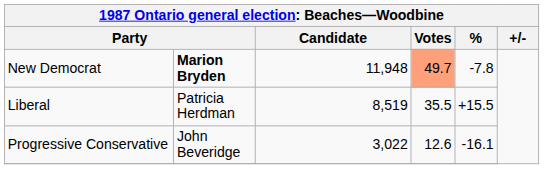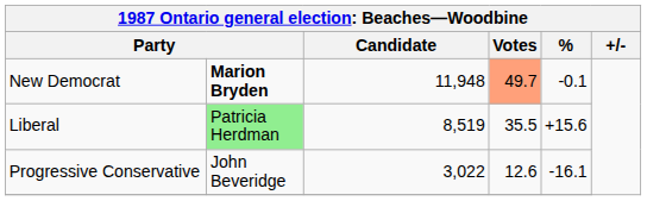 <table class="wikitable">
 <tr>
 <th colspan="6"><a href='#'>1987 Ontario general election</a>: <strong>Beaches—Woodbine</strong></th>
 </tr>
 <tr>
 <th colspan="2" style="width: 200px">Party</th>
 <th style="width: 170px">Candidate</th>
 <th style="width: 40px">Votes</th>
 <th style="width: 40px">%</th>
 <th style="width: 40px">+/-</th>
 </tr>
 <tr>
 <td style="width: 185px">New Democrat</td>
 <td><strong>Marion Bryden</strong></td>
 <td align=right>11,948</td>
 <td align=right style="background: lightsalmon;">49.7</td>
-<td align=right>-7.8</td>
+<td align=right>-0.1</td>
 </tr>
 <tr>
 <td style="width: 185px">Liberal</td>
-<td>Patricia Herdman</td>
+<td style="background: lightgreen;">Patricia Herdman</td>
 <td align=right>8,519</td>
 <td align=right>35.5</td>
-<td align=right>+15.5</td>
+<td align=right>+15.6</td>
 </tr>
 <tr>
 <td style="width: 185px">Progressive Conservative</td>
 <td>John Beveridge</td>
 <td align=right>3,022</td>
 <td align=right>12.6</td>
 <td align=right>-16.1<br></td>
 </tr>
 <tr>
 </tr>
 </table>
